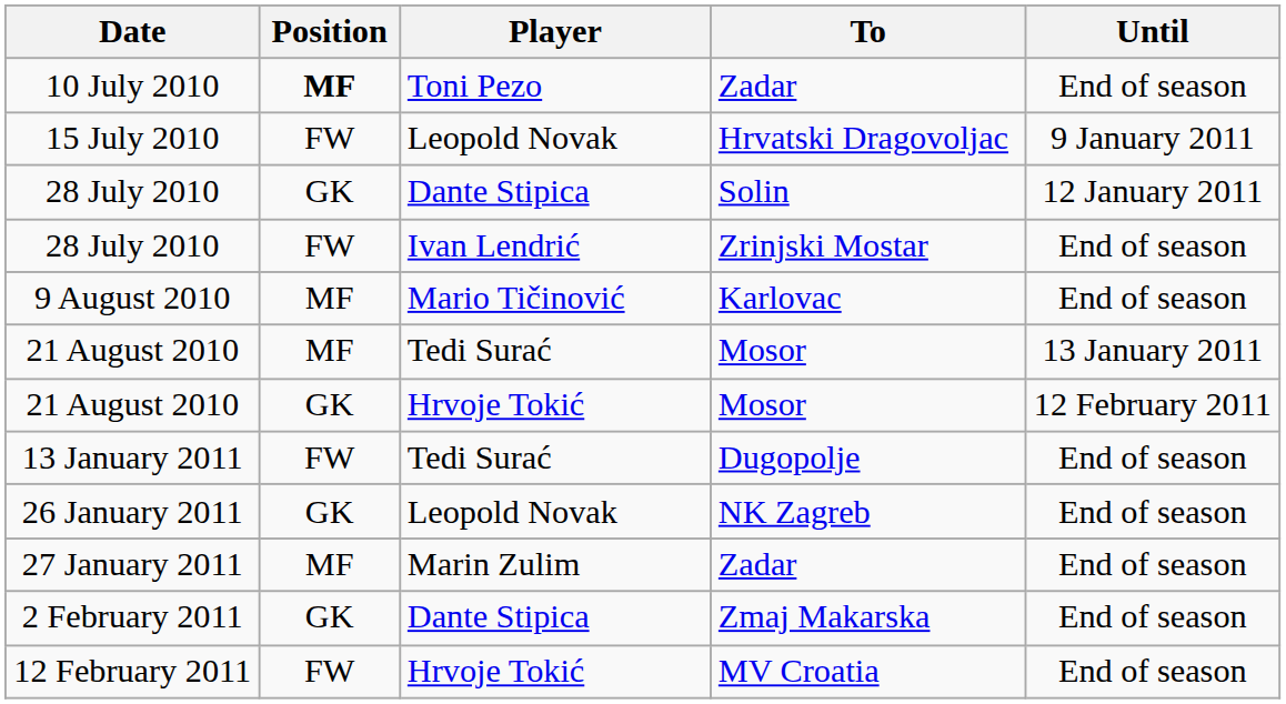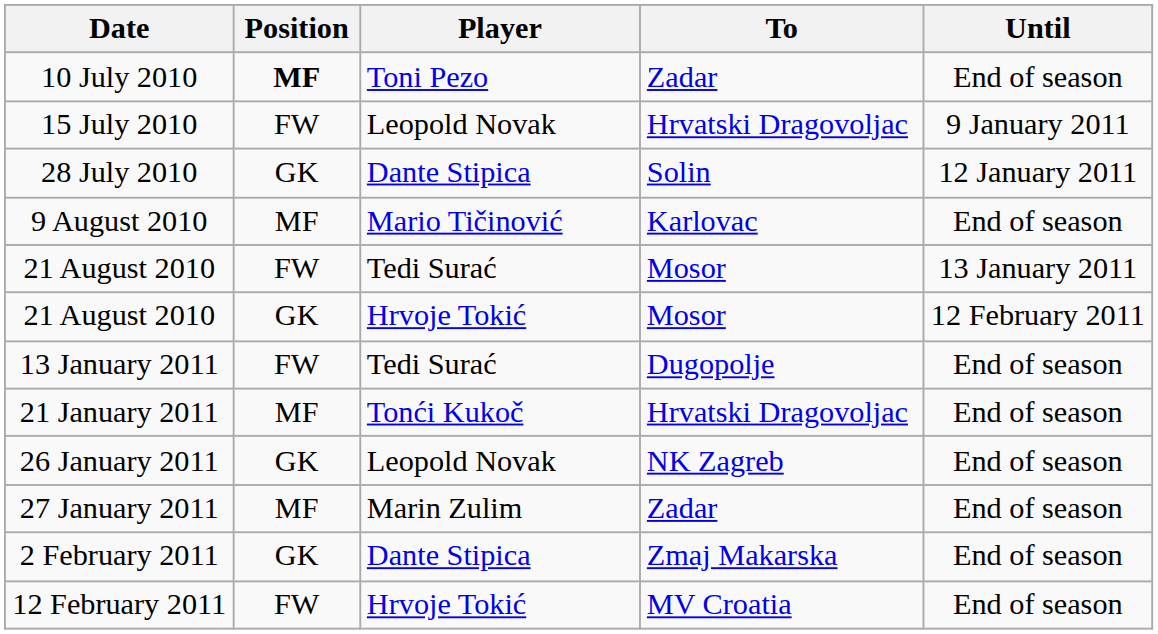 <table class="wikitable" style="text-align: center;">
 <tr>
 <th width=120>Date</th>
 <th width=60>Position</th>
 <th width=150>Player</th>
 <th width=150>To</th>
 <th width=120>Until</th>
 </tr>
 <tr>
 <td>10 July 2010</td>
 <td><strong>MF</strong></td>
 <td style="text-align:left;"> <a href='#'>Toni Pezo</a></td>
 <td style="text-align:left;"><a href='#'>Zadar</a></td>
 <td>End of season</td>
 </tr>
 <tr>
 <td>15 July 2010</td>
 <td>FW</td>
 <td style="text-align:left;"> Leopold Novak</td>
 <td style="text-align:left;"><a href='#'>Hrvatski Dragovoljac</a></td>
 <td>9 January 2011</td>
 </tr>
 <tr>
 <td>28 July 2010</td>
 <td>GK</td>
 <td style="text-align:left;"> <a href='#'>Dante Stipica</a></td>
 <td style="text-align:left;"><a href='#'>Solin</a></td>
 <td>12 January 2011</td>
 </tr>
 <tr>
-<td>28 July 2010</td>
-<td>FW</td>
-<td style="text-align:left;"> <a href='#'>Ivan Lendrić</a></td>
-<td style="text-align:left;"><a href='#'>Zrinjski Mostar</a></td>
-<td>End of season</td>
-</tr>
-<tr>
 <td>9 August 2010</td>
 <td>MF</td>
 <td style="text-align:left;"> <a href='#'>Mario Tičinović</a></td>
 <td style="text-align:left;"><a href='#'>Karlovac</a></td>
 <td>End of season</td>
 </tr>
 <tr>
 <td>21 August 2010</td>
-<td>MF</td>
+<td>FW</td>
 <td style="text-align:left;"> Tedi Surać</td>
 <td style="text-align:left;"><a href='#'>Mosor</a></td>
 <td>13 January 2011</td>
 </tr>
 <tr>
 <td>21 August 2010</td>
 <td>GK</td>
 <td style="text-align:left;"> <a href='#'>Hrvoje Tokić</a></td>
 <td style="text-align:left;"><a href='#'>Mosor</a></td>
 <td>12 February 2011</td>
 </tr>
 <tr>
 <td>13 January 2011</td>
 <td>FW</td>
 <td style="text-align:left;"> Tedi Surać</td>
 <td style="text-align:left;"><a href='#'>Dugopolje</a></td>
+<td>End of season</td>
+</tr>
+<tr>
+<td>21 January 2011</td>
+<td>MF</td>
+<td style="text-align:left;"> <a href='#'>Tonći Kukoč</a></td>
+<td style="text-align:left;"><a href='#'>Hrvatski Dragovoljac</a></td>
 <td>End of season</td>
 </tr>
 <tr>
 <td>26 January 2011</td>
 <td>GK</td>
 <td style="text-align:left;"> Leopold Novak</td>
 <td style="text-align:left;"><a href='#'>NK Zagreb</a></td>
 <td>End of season</td>
 </tr>
 <tr>
 <td>27 January 2011</td>
 <td>MF</td>
 <td style="text-align:left;"> Marin Zulim</td>
 <td style="text-align:left;"><a href='#'>Zadar</a></td>
 <td>End of season</td>
 </tr>
 <tr>
 <td>2 February 2011</td>
 <td>GK</td>
 <td style="text-align:left;"> <a href='#'>Dante Stipica</a></td>
 <td style="text-align:left;"><a href='#'>Zmaj Makarska</a></td>
 <td>End of season</td>
 </tr>
 <tr>
 <td>12 February 2011</td>
 <td>FW</td>
 <td style="text-align:left;"> <a href='#'>Hrvoje Tokić</a></td>
 <td style="text-align:left;"><a href='#'>MV Croatia</a></td>
 <td>End of season</td>
 </tr>
 </table>
